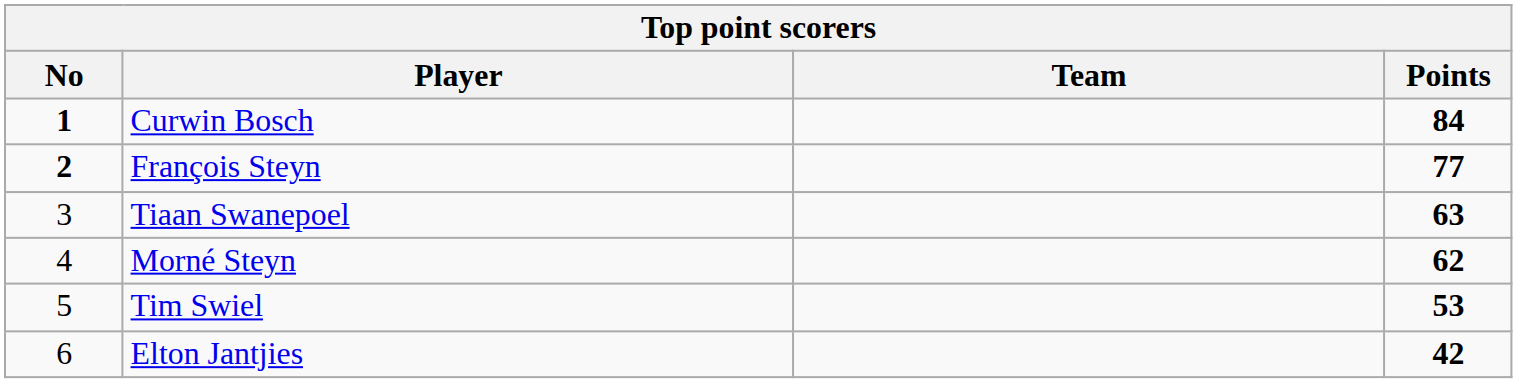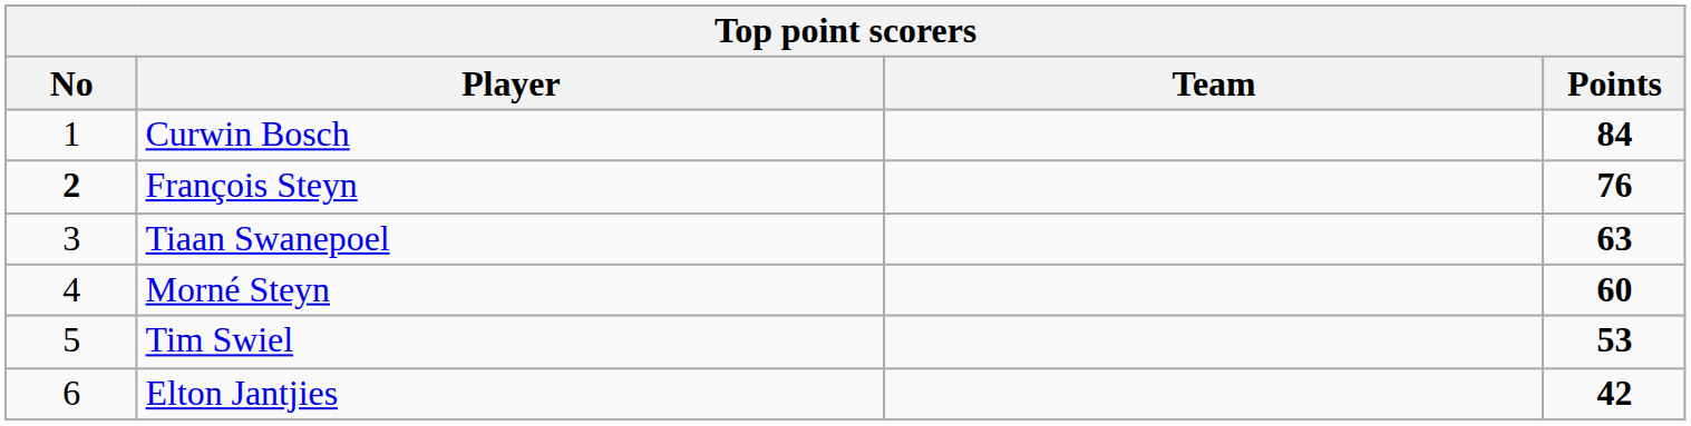 <table class="wikitable collapsible sortable" style="text-align:center; line-height:100%; font-size:100%; width:60%;">
 <tr>
 <th colspan=8>Top point scorers </th>
 </tr>
 <tr>
 <th style="width:6%;">No</th>
 <th style="width:34%;">Player</th>
 <th style="width:30%;">Team</th>
 <th style="width:6%;">Points<br></th>
 </tr>
 <tr>
-<td><strong>1</strong></td>
+<td>1</td>
 <td style="text-align:left;"><a href='#'>Curwin Bosch</a></td>
 <td style="text-align:left;"></td>
 <td><strong>84</strong></td>
 </tr>
 <tr>
 <td><strong>2</strong></td>
 <td style="text-align:left;"><a href='#'>François Steyn</a></td>
 <td style="text-align:left;"></td>
-<td><strong>77</strong></td>
+<td><strong>76</strong></td>
 </tr>
 <tr>
 <td>3</td>
 <td style="text-align:left;"><a href='#'>Tiaan Swanepoel</a></td>
 <td style="text-align:left;"></td>
 <td><strong>63</strong></td>
 </tr>
 <tr>
 <td>4</td>
 <td style="text-align:left;"><a href='#'>Morné Steyn</a></td>
 <td style="text-align:left;"></td>
-<td><strong>62</strong></td>
+<td><strong>60</strong></td>
 </tr>
 <tr>
 <td>5</td>
 <td style="text-align:left;"><a href='#'>Tim Swiel</a></td>
 <td style="text-align:left;"></td>
 <td><strong>53</strong></td>
 </tr>
 <tr>
 <td>6</td>
 <td style="text-align:left;"><a href='#'>Elton Jantjies</a></td>
 <td style="text-align:left;"></td>
 <td><strong>42</strong></td>
 </tr>
 </table>
